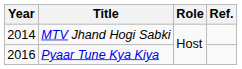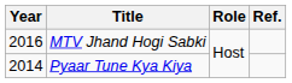 <table class="wikitable">
 <tr>
 <th>Year</th>
 <th>Title</th>
 <th>Role</th>
 <th>Ref.</th>
 </tr>
 <tr>
-<td>2014</td>
+<td>2016</td>
 <td><em><a href='#'>MTV</a> Jhand Hogi Sabki</em></td>
 <td rowspan="2">Host</td>
 <td></td>
 </tr>
 <tr>
-<td>2016</td>
+<td>2014</td>
 <td><em><a href='#'>Pyaar Tune Kya Kiya</a></em></td>
 <td></td>
 </tr>
 </table>
